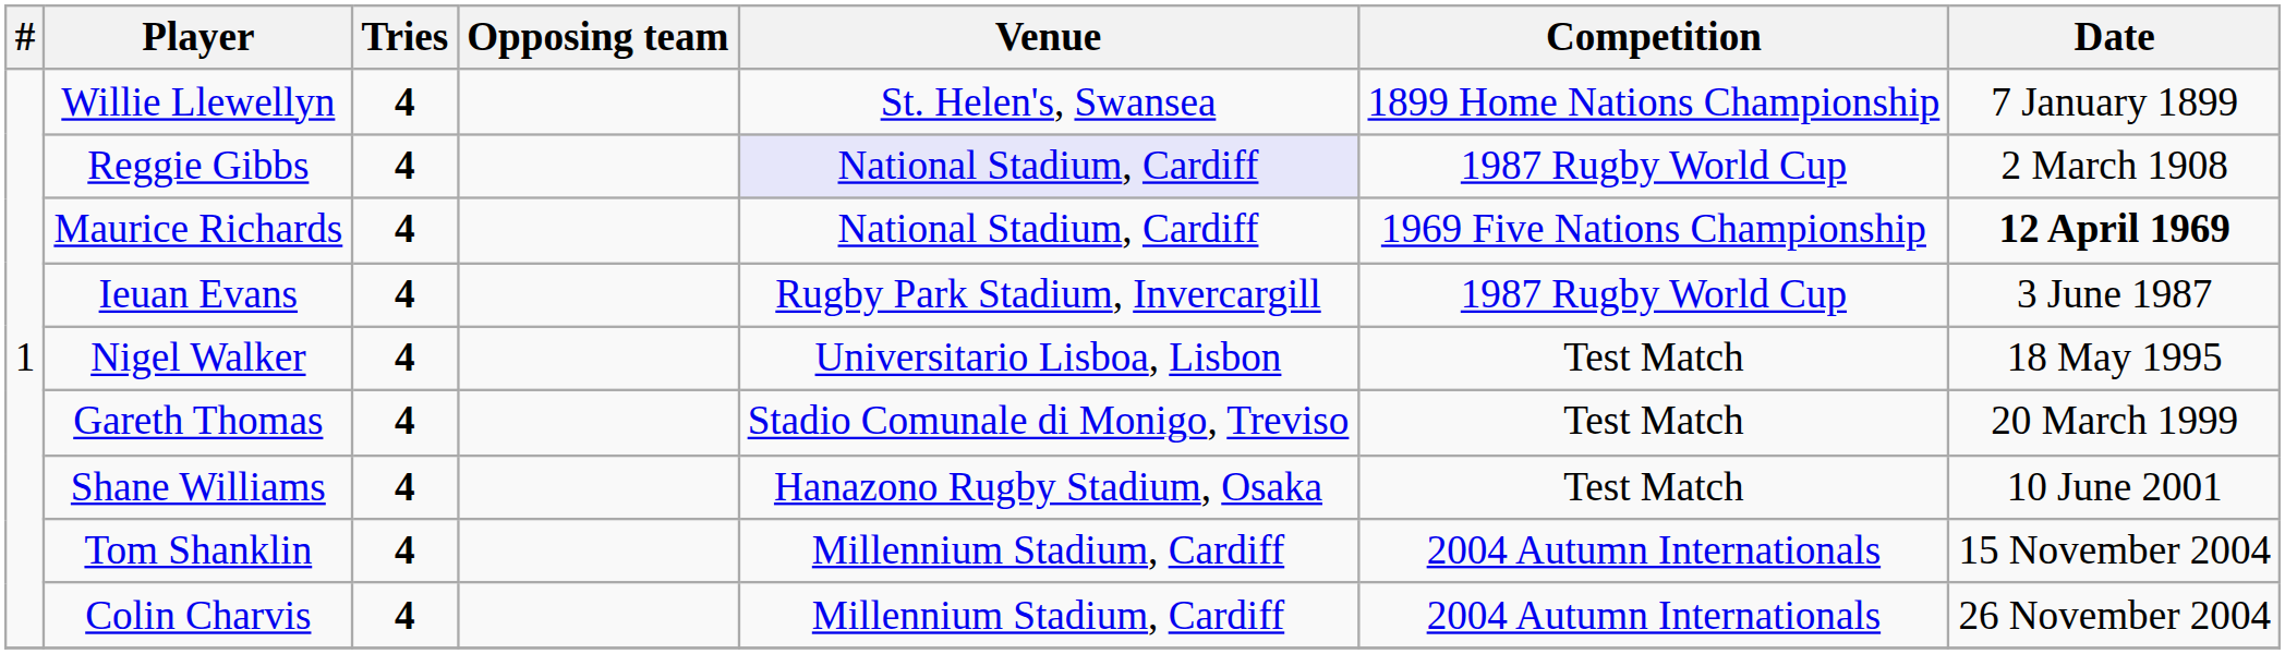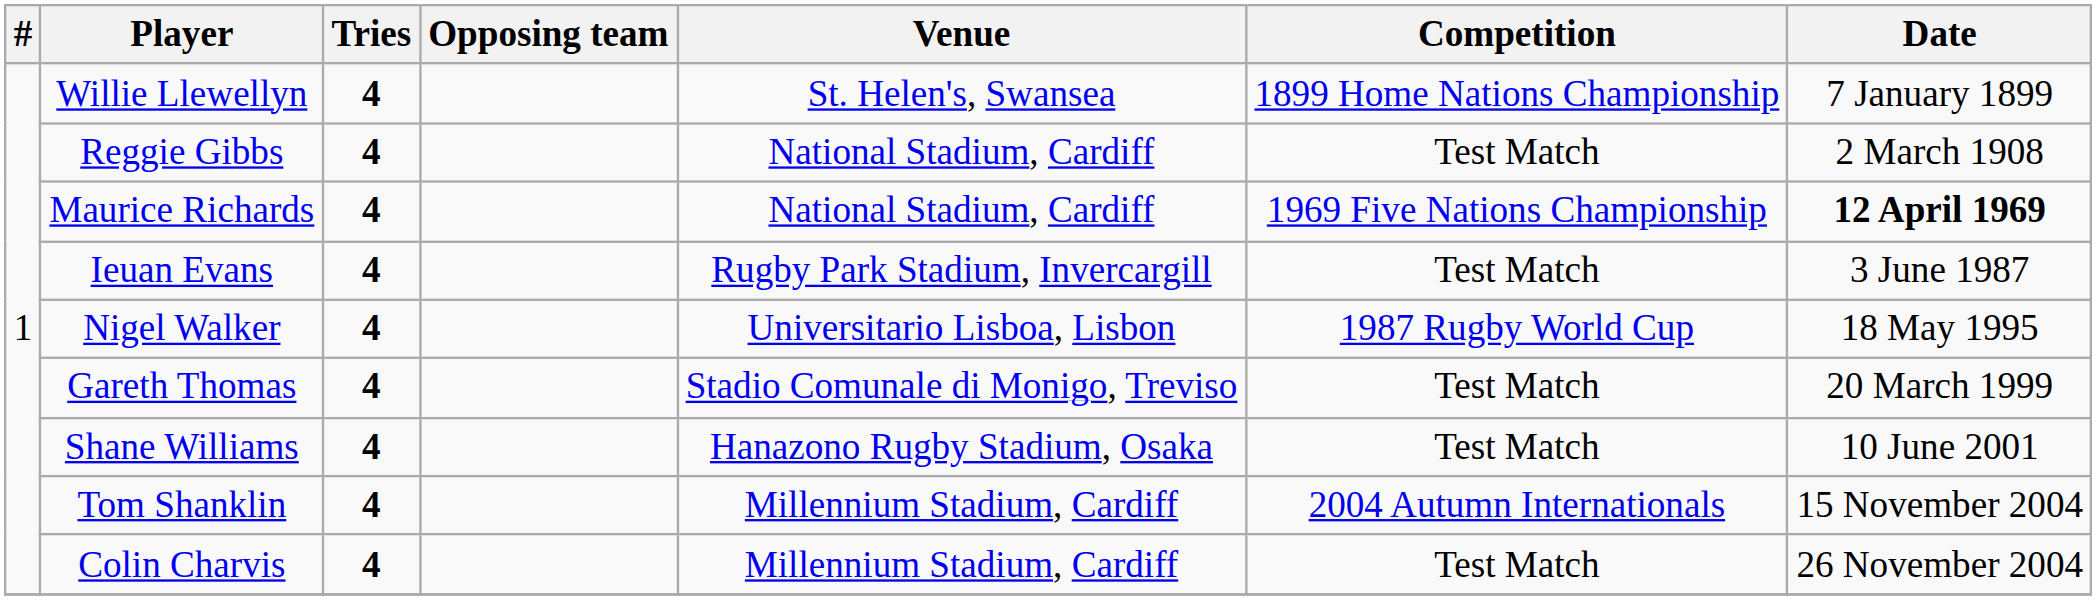 <table class="wikitable sortable" style="text-align:center;">
 <tr>
 <th>#</th>
 <th>Player</th>
 <th>Tries</th>
 <th>Opposing team</th>
 <th>Venue</th>
 <th>Competition</th>
 <th>Date</th>
 </tr>
 <tr>
 <td rowspan="9">1</td>
 <td><a href='#'>Willie Llewellyn</a></td>
 <td><strong>4</strong></td>
 <td></td>
 <td><a href='#'>St. Helen's</a>, <a href='#'>Swansea</a></td>
 <td><a href='#'>1899 Home Nations Championship</a></td>
 <td>7 January 1899</td>
 </tr>
 <tr>
 <td><a href='#'>Reggie Gibbs</a></td>
 <td><strong>4</strong></td>
 <td></td>
-<td style="background: lavender;"><a href='#'>National Stadium</a>, <a href='#'>Cardiff</a></td>
-<td><a href='#'>1987 Rugby World Cup</a></td>
+<td><a href='#'>National Stadium</a>, <a href='#'>Cardiff</a></td>
+<td>Test Match</td>
 <td>2 March 1908</td>
 </tr>
 <tr>
 <td><a href='#'>Maurice Richards</a></td>
 <td><strong>4</strong></td>
 <td></td>
 <td><a href='#'>National Stadium</a>, <a href='#'>Cardiff</a></td>
 <td><a href='#'>1969 Five Nations Championship</a></td>
 <td><strong>12 April 1969</strong></td>
 </tr>
 <tr>
 <td><a href='#'>Ieuan Evans</a></td>
 <td><strong>4</strong></td>
 <td></td>
 <td><a href='#'>Rugby Park Stadium</a>, <a href='#'>Invercargill</a></td>
-<td><a href='#'>1987 Rugby World Cup</a></td>
+<td>Test Match</td>
 <td>3 June 1987</td>
 </tr>
 <tr>
 <td><a href='#'>Nigel Walker</a></td>
 <td><strong>4</strong></td>
 <td></td>
 <td><a href='#'>Universitario Lisboa</a>, <a href='#'>Lisbon</a></td>
-<td>Test Match</td>
+<td><a href='#'>1987 Rugby World Cup</a></td>
 <td>18 May 1995</td>
 </tr>
 <tr>
 <td><a href='#'>Gareth Thomas</a></td>
 <td><strong>4</strong></td>
 <td></td>
 <td><a href='#'>Stadio Comunale di Monigo</a>, <a href='#'>Treviso</a></td>
 <td>Test Match</td>
 <td>20 March 1999</td>
 </tr>
 <tr>
 <td><a href='#'>Shane Williams</a></td>
 <td><strong>4</strong></td>
 <td></td>
 <td><a href='#'>Hanazono Rugby Stadium</a>, <a href='#'>Osaka</a></td>
 <td>Test Match</td>
 <td>10 June 2001</td>
 </tr>
 <tr>
 <td><a href='#'>Tom Shanklin</a></td>
 <td><strong>4</strong></td>
 <td></td>
 <td><a href='#'>Millennium Stadium</a>, <a href='#'>Cardiff</a></td>
 <td><a href='#'>2004 Autumn Internationals</a></td>
 <td>15 November 2004</td>
 </tr>
 <tr>
 <td><a href='#'>Colin Charvis</a></td>
 <td><strong>4</strong></td>
 <td></td>
 <td><a href='#'>Millennium Stadium</a>, <a href='#'>Cardiff</a></td>
-<td><a href='#'>2004 Autumn Internationals</a></td>
+<td>Test Match</td>
 <td>26 November 2004</td>
 </tr>
 <tr>
 </tr>
 </table>
